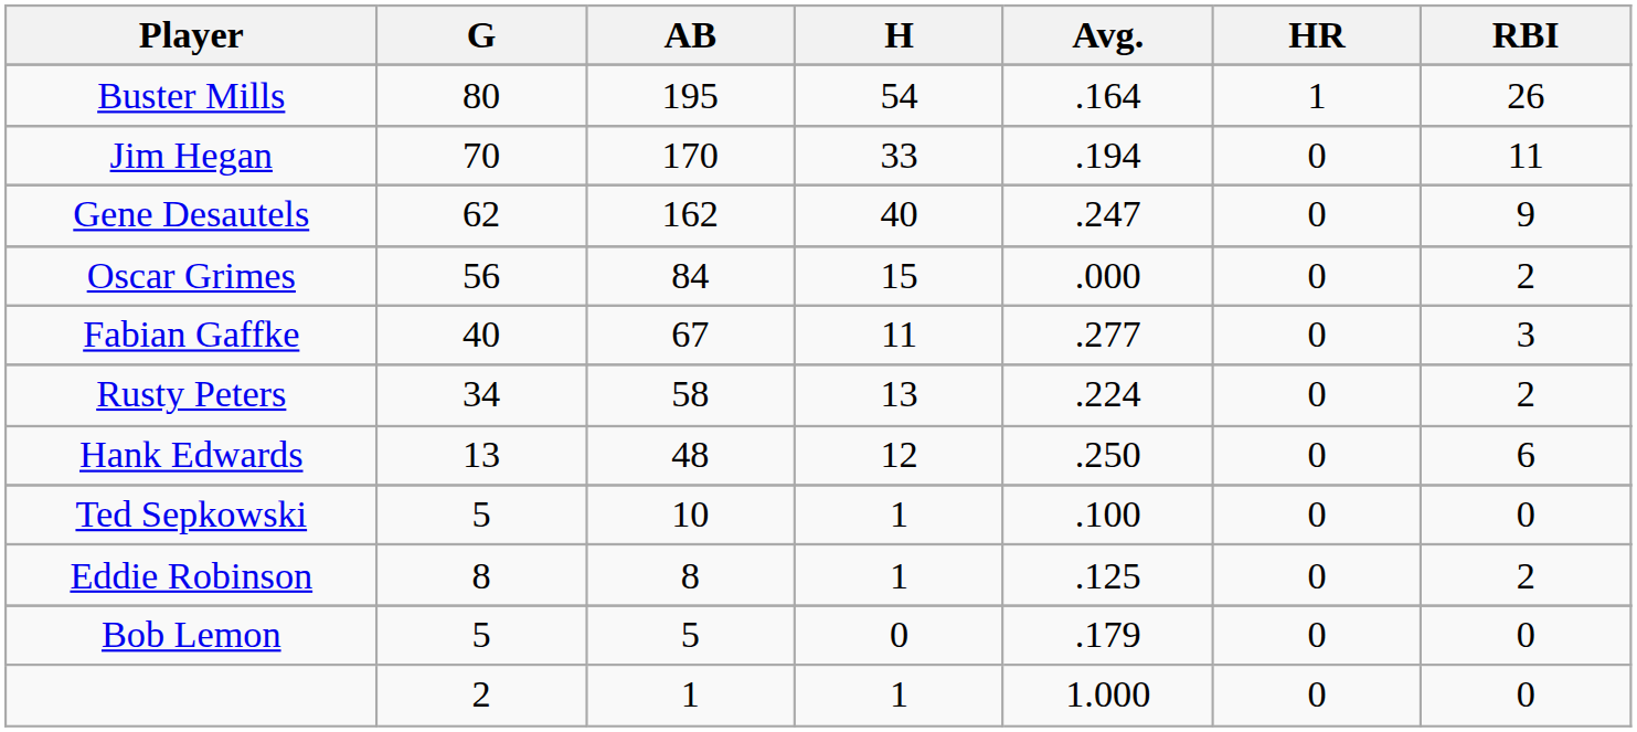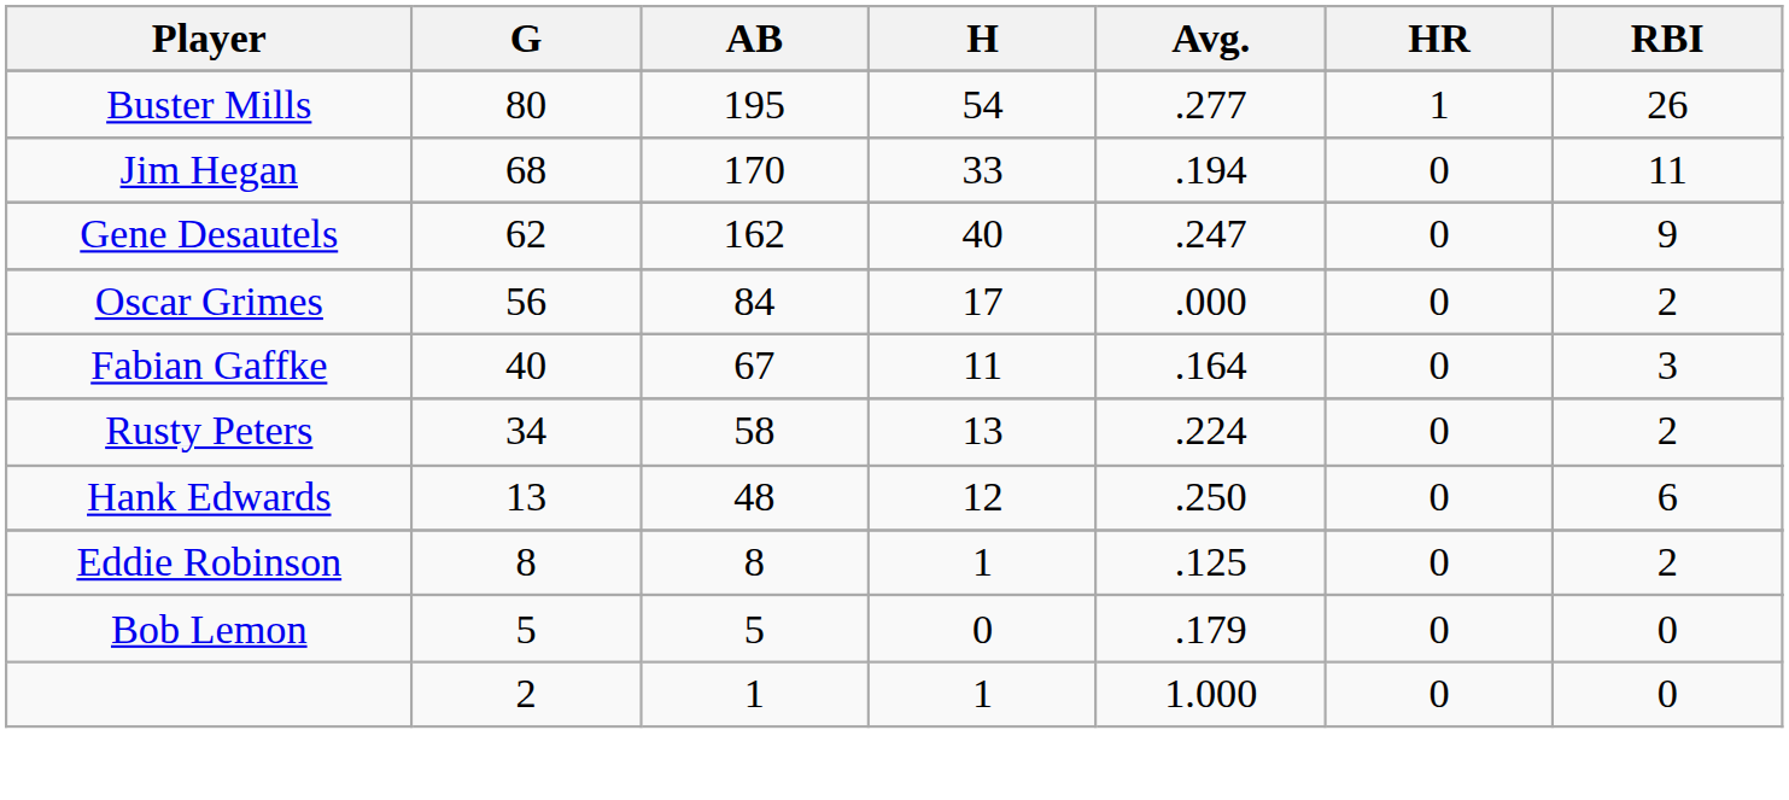 <table class="wikitable sortable">
 <tr>
 <th bgcolor="#DDDDFF" width="16%">Player</th>
 <th bgcolor="#DDDDFF" width="9%">G</th>
 <th bgcolor="#DDDDFF" width="9%">AB</th>
 <th bgcolor="#DDDDFF" width="9%">H</th>
 <th bgcolor="#DDDDFF" width="9%">Avg.</th>
 <th bgcolor="#DDDDFF" width="9%">HR</th>
 <th bgcolor="#DDDDFF" width="9%">RBI</th>
 </tr>
 <tr>
 </tr>
 <tr align="center">
 <td><a href='#'>Buster Mills</a></td>
 <td>80</td>
 <td>195</td>
 <td>54</td>
-<td>.164</td>
+<td>.277</td>
 <td>1</td>
 <td>26</td>
 </tr>
 <tr>
 </tr>
 <tr align="center">
 <td><a href='#'>Jim Hegan</a></td>
-<td>70</td>
+<td>68</td>
 <td>170</td>
 <td>33</td>
 <td>.194</td>
 <td>0</td>
 <td>11</td>
 </tr>
 <tr>
 </tr>
 <tr align="center">
 <td><a href='#'>Gene Desautels</a></td>
 <td>62</td>
 <td>162</td>
 <td>40</td>
 <td>.247</td>
 <td>0</td>
 <td>9</td>
 </tr>
 <tr>
 </tr>
 <tr align="center">
 <td><a href='#'>Oscar Grimes</a></td>
 <td>56</td>
 <td>84</td>
-<td>15</td>
+<td>17</td>
 <td>.000</td>
 <td>0</td>
 <td>2</td>
 </tr>
 <tr>
 </tr>
 <tr align="center">
 <td><a href='#'>Fabian Gaffke</a></td>
 <td>40</td>
 <td>67</td>
 <td>11</td>
-<td>.277</td>
+<td>.164</td>
 <td>0</td>
 <td>3</td>
 </tr>
 <tr>
 </tr>
 <tr align="center">
 <td><a href='#'>Rusty Peters</a></td>
 <td>34</td>
 <td>58</td>
 <td>13</td>
 <td>.224</td>
 <td>0</td>
 <td>2</td>
 </tr>
 <tr>
 </tr>
 <tr align="center">
 <td><a href='#'>Hank Edwards</a></td>
 <td>13</td>
 <td>48</td>
 <td>12</td>
 <td>.250</td>
 <td>0</td>
 <td>6</td>
 </tr>
 <tr>
-</tr>
-<tr align="center">
-<td><a href='#'>Ted Sepkowski</a></td>
-<td>5</td>
-<td>10</td>
-<td>1</td>
-<td>.100</td>
-<td>0</td>
-<td>0</td>
 </tr>
 <tr>
 </tr>
 <tr align="center">
 <td><a href='#'>Eddie Robinson</a></td>
 <td>8</td>
 <td>8</td>
 <td>1</td>
 <td>.125</td>
 <td>0</td>
 <td>2</td>
 </tr>
 <tr>
 </tr>
 <tr align="center">
 <td><a href='#'>Bob Lemon</a></td>
 <td>5</td>
 <td>5</td>
 <td>0</td>
 <td>.179</td>
 <td>0</td>
 <td>0</td>
 </tr>
 <tr align="center">
 <td></td>
 <td>2</td>
 <td>1</td>
 <td>1</td>
 <td>1.000</td>
 <td>0</td>
 <td>0</td>
 </tr>
 </table>
